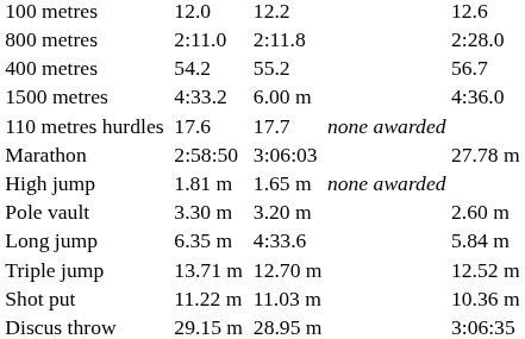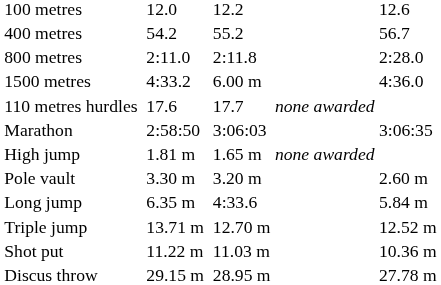 <table>
 <tr valign="top">
 <td rowspan=2>100 metres<br></td>
 <td rowspan=2></td>
 <td rowspan=2>12.0</td>
 <td rowspan=2></td>
 <td rowspan=2>12.2</td>
 <td></td>
 <td rowspan=2>12.6</td>
 </tr>
 <tr>
 <td></td>
 </tr>
 <tr>
+<td>400 metres<br></td>
+<td></td>
+<td>54.2 <strong></strong></td>
+<td></td>
+<td>55.2</td>
+<td></td>
+<td>56.7</td>
+</tr>
+<tr>
 <td>800 metres<br></td>
 <td></td>
 <td>2:11.0</td>
 <td></td>
 <td>2:11.8</td>
 <td></td>
 <td>2:28.0</td>
-</tr>
-<tr>
-<td>400 metres<br></td>
-<td></td>
-<td>54.2 <strong></strong></td>
-<td></td>
-<td>55.2</td>
-<td></td>
-<td>56.7</td>
 </tr>
 <tr>
 <td>1500 metres<br></td>
 <td></td>
 <td>4:33.2 <strong></strong></td>
 <td></td>
 <td>6.00 m</td>
 <td></td>
 <td>4:36.0</td>
 </tr>
 <tr>
 <td>110 metres hurdles<br></td>
 <td></td>
 <td>17.6 <strong></strong></td>
 <td></td>
 <td>17.7</td>
 <td><em>none awarded</em></td>
 <td></td>
 </tr>
 <tr>
 <td>Marathon<br></td>
 <td></td>
 <td>2:58:50 <strong></strong></td>
 <td></td>
 <td>3:06:03</td>
 <td></td>
-<td>27.78 m</td>
+<td>3:06:35</td>
 </tr>
 <tr valign="top">
 <td rowspan=2>High jump<br></td>
 <td rowspan=2></td>
 <td rowspan=2>1.81 m <strong></strong></td>
 <td></td>
 <td rowspan=2>1.65 m</td>
 <td rowspan=2><em>none awarded</em></td>
 <td rowspan=2></td>
 </tr>
 <tr>
 <td></td>
 </tr>
 <tr valign="top">
 <td rowspan=2>Pole vault<br></td>
 <td rowspan=2></td>
 <td rowspan=2>3.30 m <strong></strong></td>
 <td rowspan=2></td>
 <td rowspan=2>3.20 m</td>
 <td></td>
 <td rowspan=2>2.60 m</td>
 </tr>
 <tr>
 <td></td>
 </tr>
 <tr>
 <td>Long jump<br></td>
 <td></td>
 <td>6.35 m <strong></strong></td>
 <td></td>
 <td>4:33.6</td>
 <td></td>
 <td>5.84 m</td>
 </tr>
 <tr>
 <td>Triple jump<br></td>
 <td></td>
 <td>13.71 m <strong></strong></td>
 <td></td>
 <td>12.70 m</td>
 <td></td>
 <td>12.52 m</td>
 </tr>
 <tr>
 <td>Shot put<br></td>
 <td></td>
 <td>11.22 m <strong></strong></td>
 <td></td>
 <td>11.03 m</td>
 <td></td>
 <td>10.36 m</td>
 </tr>
 <tr valign="top">
 <td>Discus throw<br></td>
 <td></td>
 <td>29.15 m <strong></strong></td>
 <td></td>
 <td>28.95 m</td>
 <td></td>
-<td>3:06:35</td>
+<td>27.78 m</td>
 </tr>
 </table>
